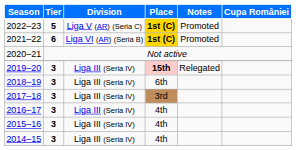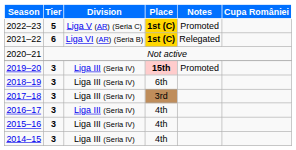 <table class="wikitable" style="text-align:center; font-size:90%">
 <tr>
 <th style="background:#0070FF;color:#FFFFFF;border:1px solid #FFFFFF;">Season</th>
 <th style="background:#0070FF;color:#FFFFFF;border:1px solid #FFFFFF;">Tier</th>
 <th style="background:#0070FF;color:#FFFFFF;border:1px solid #FFFFFF;">Division</th>
 <th style="background:#0070FF;color:#FFFFFF;border:1px solid #FFFFFF;">Place</th>
 <th style="background:#0070FF;color:#FFFFFF;border:1px solid #FFFFFF;">Notes</th>
 <th style="background:#0070FF;color:#FFFFFF;border:1px solid #FFFFFF;">Cupa României</th>
 </tr>
 <tr>
 <td>2022–23</td>
 <td><strong>5</strong></td>
 <td><a href='#'>Liga V</a> <small>(<a href='#'>AR</a>)</small> <small>(Seria C)</small></td>
 <td align=center bgcolor=gold><strong>1st</strong> <strong>(C)</strong></td>
 <td>Promoted</td>
 <td></td>
 </tr>
 <tr>
 <td>2021–22</td>
 <td><strong>6</strong></td>
 <td><a href='#'>Liga VI</a> <small>(<a href='#'>AR</a>)</small> <small>(Seria B)</small></td>
 <td align=center bgcolor=gold><strong>1st</strong> <strong>(C)</strong></td>
-<td>Promoted</td>
+<td>Relegated</td>
 <td></td>
 </tr>
 <tr>
 <td>2020–21</td>
 <td align=center colspan=5><em>Not active</em></td>
 </tr>
 <tr>
 </tr>
 <tr>
 <td><a href='#'>2019–20</a></td>
 <td><strong>3</strong></td>
 <td><a href='#'>Liga III</a> <small>(Seria IV)</small></td>
 <td align=center bgcolor=#FFCCCC><strong>15th</strong></td>
-<td>Relegated</td>
+<td>Promoted</td>
 <td></td>
 </tr>
 <tr>
 <td><a href='#'>2018–19</a></td>
 <td><strong>3</strong></td>
 <td>Liga III <small>(Seria IV)</small></td>
 <td>6th</td>
 <td></td>
 <td></td>
 </tr>
 <tr>
 <td><a href='#'>2017–18</a></td>
 <td><strong>3</strong></td>
 <td>Liga III <small>(Seria IV)</small></td>
 <td align=center bgcolor=#BF8D5B>3rd</td>
 <td></td>
 <td></td>
 </tr>
 <tr>
 <td><a href='#'>2016–17</a></td>
 <td><strong>3</strong></td>
 <td><a href='#'>Liga III</a> <small>(Seria IV)</small></td>
 <td>4th</td>
 <td></td>
 <td></td>
 </tr>
 <tr>
 <td><a href='#'>2015–16</a></td>
 <td><strong>3</strong></td>
 <td>Liga III <small>(Seria IV)</small></td>
 <td>4th</td>
 <td></td>
 <td></td>
 </tr>
 <tr>
 <td><a href='#'>2014–15</a></td>
 <td><strong>3</strong></td>
 <td>Liga III <small>(Seria IV)</small></td>
 <td>4th</td>
 <td></td>
 <td></td>
 </tr>
 </table>
